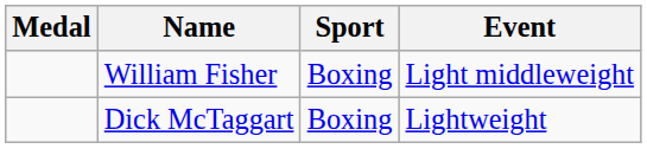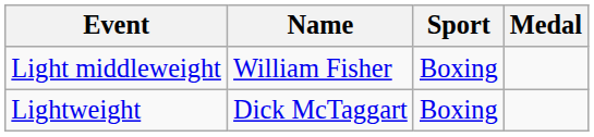 <table class="wikitable sortable">
 <tr>
-<th>Medal</th>
+<th>Event</th>
 <th>Name</th>
 <th>Sport</th>
-<th>Event</th>
+<th>Medal</th>
 </tr>
 <tr>
-<td></td>
+<td><a href='#'>Light middleweight</a></td>
 <td><a href='#'>William Fisher</a></td>
 <td><a href='#'>Boxing</a></td>
-<td><a href='#'>Light middleweight</a></td>
+<td></td>
 </tr>
 <tr>
-<td></td>
+<td><a href='#'>Lightweight</a></td>
 <td><a href='#'>Dick McTaggart</a></td>
 <td><a href='#'>Boxing</a></td>
-<td><a href='#'>Lightweight</a></td>
+<td></td>
 </tr>
 </table>
